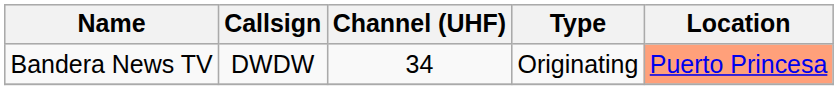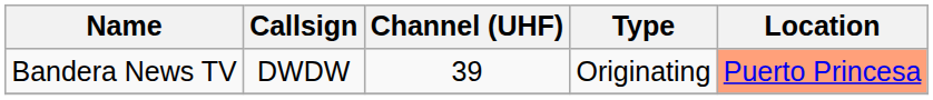 <table class="wikitable sortable" style="text-align:center;">
 <tr>
 <th>Name</th>
 <th>Callsign</th>
 <th>Channel (UHF)</th>
 <th>Type</th>
 <th>Location</th>
 </tr>
 <tr>
 <td>Bandera News TV</td>
 <td>DWDW</td>
-<td>34</td>
+<td>39</td>
 <td>Originating</td>
 <td style="background: lightsalmon;"><a href='#'>Puerto Princesa</a></td>
 </tr>
 <tr>
 </tr>
 </table>
